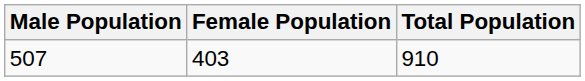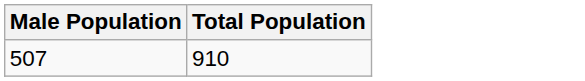 <table class="wikitable">
 <tr>
 <th>Male Population</th>
-<th>Female Population</th>
 <th>Total Population</th>
 </tr>
 <tr>
 <td>507</td>
-<td>403</td>
 <td>910</td>
 </tr>
 </table>
